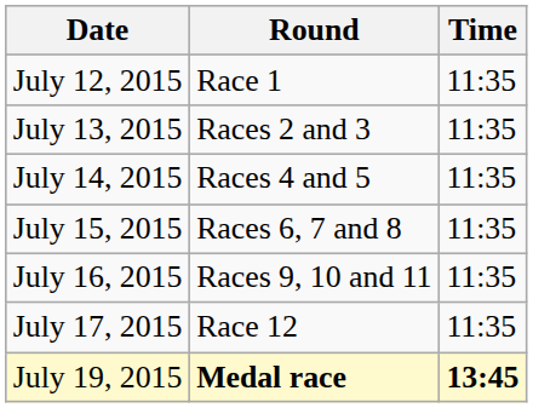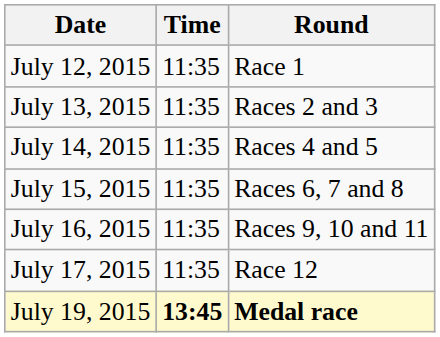 <table class="wikitable">
 <tr>
 <th>Date</th>
+<th>Time</th>
 <th>Round</th>
-<th>Time</th>
 </tr>
 <tr>
 <td>July 12, 2015</td>
+<td>11:35</td>
 <td>Race 1</td>
-<td>11:35</td>
 </tr>
 <tr>
 <td>July 13, 2015</td>
+<td>11:35</td>
 <td>Races 2 and 3</td>
-<td>11:35</td>
 </tr>
 <tr>
 <td>July 14, 2015</td>
+<td>11:35</td>
 <td>Races 4 and 5</td>
-<td>11:35</td>
 </tr>
 <tr>
 <td>July 15, 2015</td>
+<td>11:35</td>
 <td>Races 6, 7 and 8</td>
-<td>11:35</td>
 </tr>
 <tr>
 <td>July 16, 2015</td>
+<td>11:35</td>
 <td>Races 9, 10 and 11</td>
-<td>11:35</td>
 </tr>
 <tr>
 <td>July 17, 2015</td>
+<td>11:35</td>
 <td>Race  12</td>
-<td>11:35</td>
 </tr>
 <tr style=background:lemonchiffon>
 <td>July 19, 2015</td>
+<td><strong>13:45</strong></td>
 <td><strong>Medal race</strong></td>
-<td><strong>13:45</strong></td>
 </tr>
 </table>
